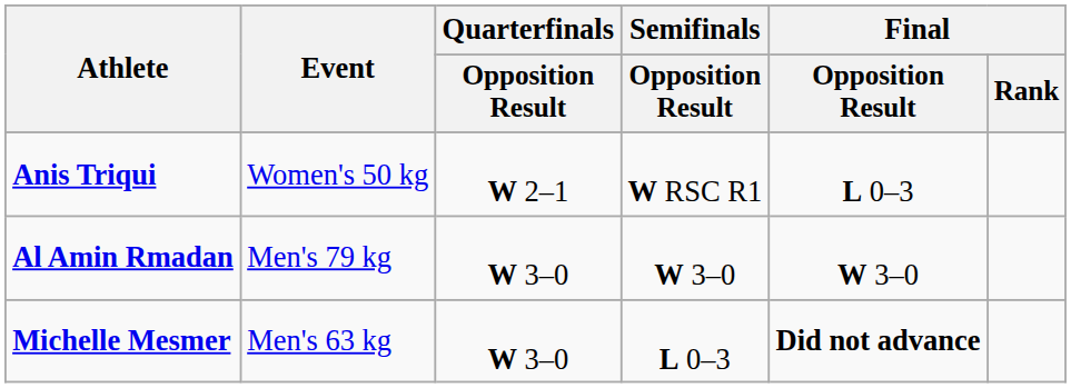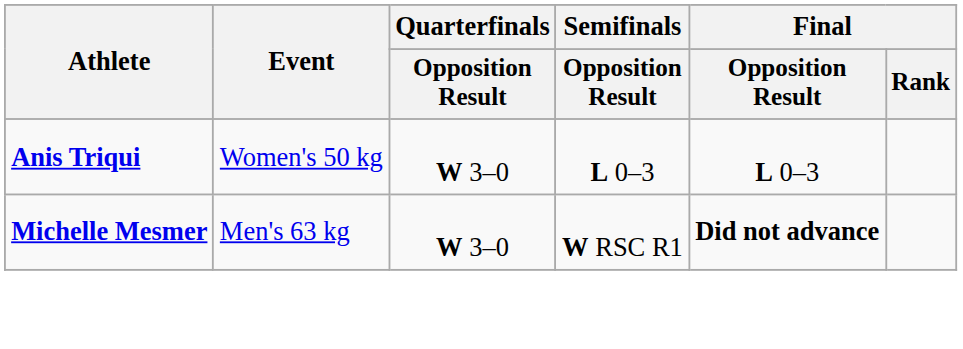 <table class="wikitable" style="font-size:90%">
 <tr>
 <th rowspan=2>Athlete</th>
 <th rowspan=2>Event</th>
 <th>Quarterfinals</th>
 <th>Semifinals</th>
 <th colspan=2>Final</th>
 </tr>
 <tr style="font-size:95%">
 <th>Opposition<br>Result</th>
 <th>Opposition<br>Result</th>
 <th>Opposition<br>Result</th>
 <th>Rank</th>
 </tr>
 <tr align=center>
 <td align=left><strong><a href='#'>Anis Triqui</a></strong></td>
 <td align=left><a href='#'>Women's 50 kg</a></td>
-<td><br><strong>W</strong> 2–1</td>
-<td><br><strong>W</strong> RSC R1</td>
+<td><br><strong>W</strong> 3–0</td>
 <td><br><strong>L</strong> 0–3</td>
-<td></td>
-</tr>
-<tr align=center>
-<td align=left><strong><a href='#'>Al Amin Rmadan</a></strong></td>
-<td align=left><a href='#'>Men's 79 kg</a></td>
-<td><br><strong>W</strong> 3–0</td>
-<td><br><strong>W</strong> 3–0</td>
-<td><br><strong>W</strong> 3–0</td>
+<td><br><strong>L</strong> 0–3</td>
 <td></td>
 </tr>
 <tr align=center>
 <td align=left><strong><a href='#'>Michelle Mesmer</a></strong></td>
 <td align=left><a href='#'>Men's 63 kg</a></td>
 <td><br><strong>W</strong> 3–0</td>
-<td><br><strong>L</strong> 0–3</td>
+<td><br><strong>W</strong> RSC R1</td>
 <td><strong>Did not advance</strong></td>
 <td></td>
 </tr>
 </table>
